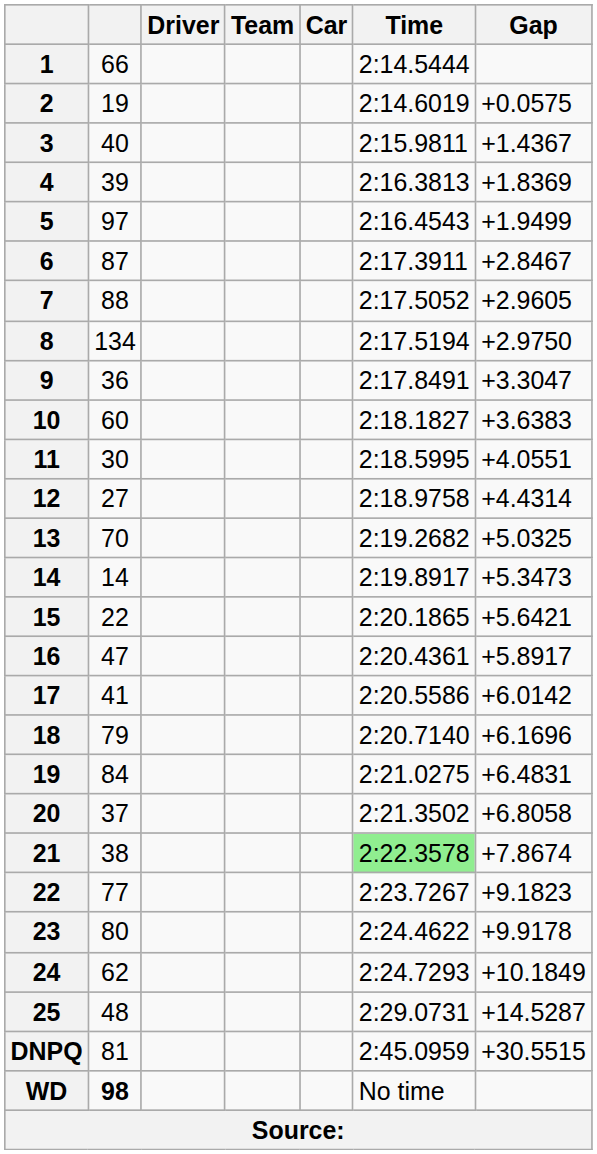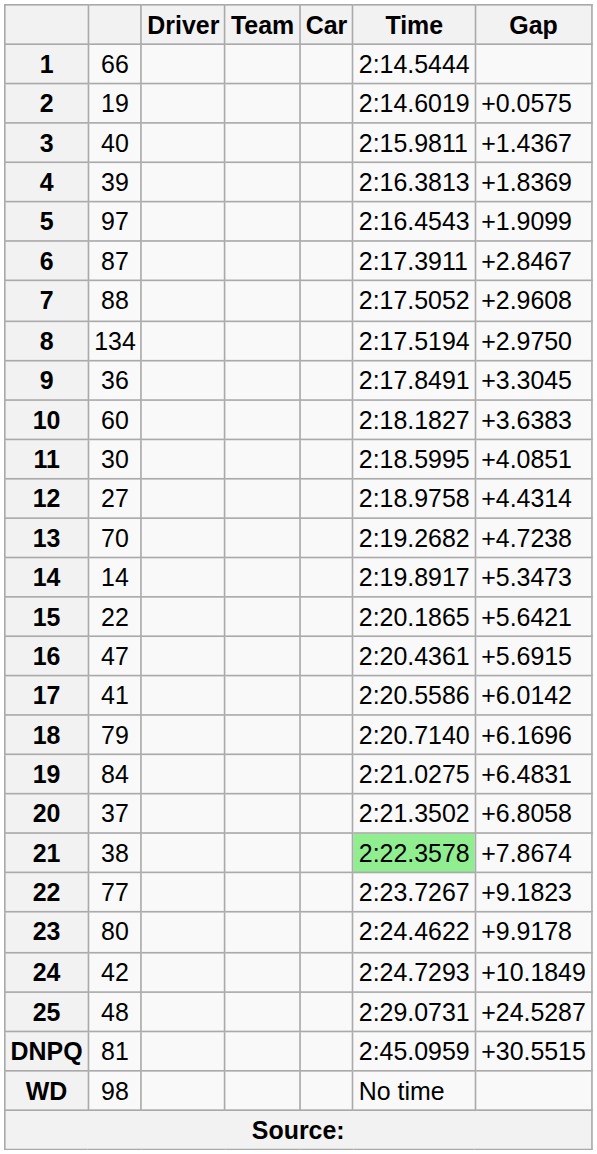 <table class="wikitable" style="font-size: 95%">
 <tr>
 <th></th>
 <th></th>
 <th>Driver</th>
 <th>Team</th>
 <th>Car</th>
 <th>Time</th>
 <th>Gap</th>
 </tr>
 <tr>
 <th>1</th>
 <td align="center">66</td>
 <td><br></td>
 <td></td>
 <td></td>
 <td>2:14.5444</td>
 <td></td>
 </tr>
 <tr>
 <th>2</th>
 <td align="center">19</td>
 <td><br></td>
 <td></td>
 <td></td>
 <td>2:14.6019</td>
 <td>+0.0575</td>
 </tr>
 <tr>
 <th>3</th>
 <td align="center">40</td>
 <td><br></td>
 <td></td>
 <td></td>
 <td>2:15.9811</td>
 <td>+1.4367</td>
 </tr>
 <tr>
 <th>4</th>
 <td align="center">39</td>
 <td><br></td>
 <td></td>
 <td></td>
 <td>2:16.3813</td>
 <td>+1.8369</td>
 </tr>
 <tr>
 <th>5</th>
 <td align="center">97</td>
 <td><br></td>
 <td></td>
 <td></td>
 <td>2:16.4543</td>
-<td>+1.9499</td>
+<td>+1.9099</td>
 </tr>
 <tr>
 <th>6</th>
 <td align="center">87</td>
 <td><br></td>
 <td></td>
 <td></td>
 <td>2:17.3911</td>
 <td>+2.8467</td>
 </tr>
 <tr>
 <th>7</th>
 <td align="center">88</td>
 <td><br></td>
 <td></td>
 <td></td>
 <td>2:17.5052</td>
-<td>+2.9605</td>
+<td>+2.9608</td>
 </tr>
 <tr>
 <th>8</th>
 <td align="center">134</td>
 <td><br></td>
 <td></td>
 <td></td>
 <td>2:17.5194</td>
 <td>+2.9750</td>
 </tr>
 <tr>
 <th>9</th>
 <td align="center">36</td>
 <td><br></td>
 <td></td>
 <td></td>
 <td>2:17.8491</td>
-<td>+3.3047</td>
+<td>+3.3045</td>
 </tr>
 <tr>
 <th>10</th>
 <td align="center">60</td>
 <td><br></td>
 <td></td>
 <td></td>
 <td>2:18.1827</td>
 <td>+3.6383</td>
 </tr>
 <tr>
 <th>11</th>
 <td align="center">30</td>
 <td><br></td>
 <td></td>
 <td></td>
 <td>2:18.5995</td>
-<td>+4.0551</td>
+<td>+4.0851</td>
 </tr>
 <tr>
 <th>12</th>
 <td align="center">27</td>
 <td><br></td>
 <td></td>
 <td></td>
 <td>2:18.9758</td>
 <td>+4.4314</td>
 </tr>
 <tr>
 <th>13</th>
 <td align="center">70</td>
 <td><br></td>
 <td></td>
 <td></td>
 <td>2:19.2682</td>
-<td>+5.0325</td>
+<td>+4.7238</td>
 </tr>
 <tr>
 <th>14</th>
 <td align="center">14</td>
 <td><br></td>
 <td></td>
 <td></td>
 <td>2:19.8917</td>
 <td>+5.3473</td>
 </tr>
 <tr>
 <th>15</th>
 <td align="center">22</td>
 <td><br></td>
 <td></td>
 <td></td>
 <td>2:20.1865</td>
 <td>+5.6421</td>
 </tr>
 <tr>
 <th>16</th>
 <td align="center">47</td>
 <td><br></td>
 <td></td>
 <td></td>
 <td>2:20.4361</td>
-<td>+5.8917</td>
+<td>+5.6915</td>
 </tr>
 <tr>
 <th>17</th>
 <td align="center">41</td>
 <td><br></td>
 <td></td>
 <td></td>
 <td>2:20.5586</td>
 <td>+6.0142</td>
 </tr>
 <tr>
 <th>18</th>
 <td align="center">79</td>
 <td><br></td>
 <td></td>
 <td></td>
 <td>2:20.7140</td>
 <td>+6.1696</td>
 </tr>
 <tr>
 <th>19</th>
 <td align="center">84</td>
 <td><br></td>
 <td></td>
 <td></td>
 <td>2:21.0275</td>
 <td>+6.4831</td>
 </tr>
 <tr>
 <th>20</th>
 <td align="center">37</td>
 <td><br></td>
 <td></td>
 <td></td>
 <td>2:21.3502</td>
 <td>+6.8058</td>
 </tr>
 <tr>
 <th>21</th>
 <td align="center">38</td>
 <td><br></td>
 <td></td>
 <td></td>
 <td style="background: lightgreen;">2:22.3578</td>
 <td>+7.8674</td>
 </tr>
 <tr>
 <th>22</th>
 <td align="center">77</td>
 <td><br></td>
 <td></td>
 <td></td>
 <td>2:23.7267</td>
 <td>+9.1823</td>
 </tr>
 <tr>
 <th>23</th>
 <td align="center">80</td>
 <td><br></td>
 <td></td>
 <td></td>
 <td>2:24.4622</td>
 <td>+9.9178</td>
 </tr>
 <tr>
 <th>24</th>
-<td align="center">62</td>
+<td align="center">42</td>
 <td><br></td>
 <td></td>
 <td></td>
 <td>2:24.7293</td>
 <td>+10.1849</td>
 </tr>
 <tr>
 <th>25</th>
 <td align="center">48</td>
 <td><br></td>
 <td></td>
 <td></td>
 <td>2:29.0731</td>
-<td>+14.5287</td>
+<td>+24.5287</td>
 </tr>
 <tr>
 <th>DNPQ</th>
 <td align="center">81</td>
 <td><br></td>
 <td></td>
 <td></td>
 <td>2:45.0959</td>
 <td>+30.5515</td>
 </tr>
 <tr>
 <th>WD</th>
-<td align="center"><strong>98</strong></td>
+<td align="center">98</td>
 <td><br></td>
 <td></td>
 <td></td>
 <td>No time</td>
 <td></td>
 </tr>
 <tr>
 <th colspan=8>Source:</th>
 </tr>
 </table>
